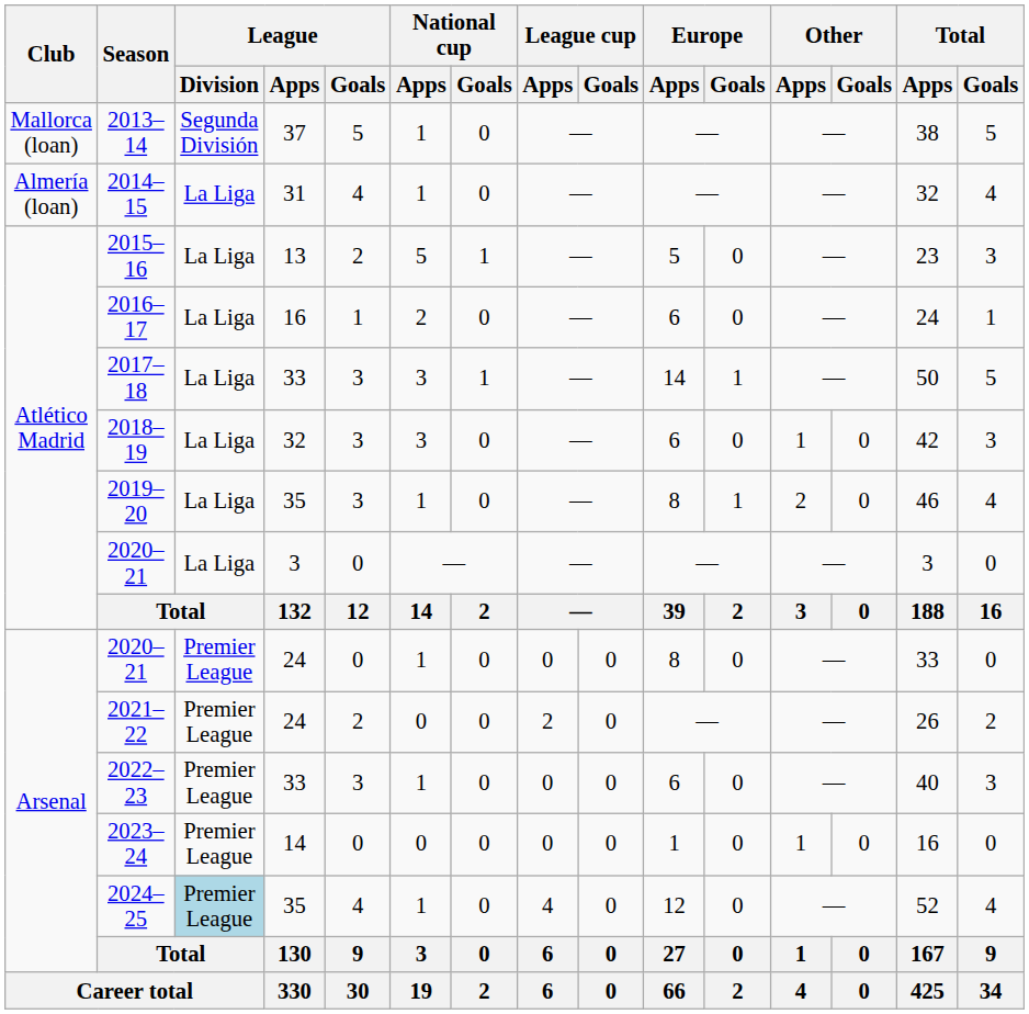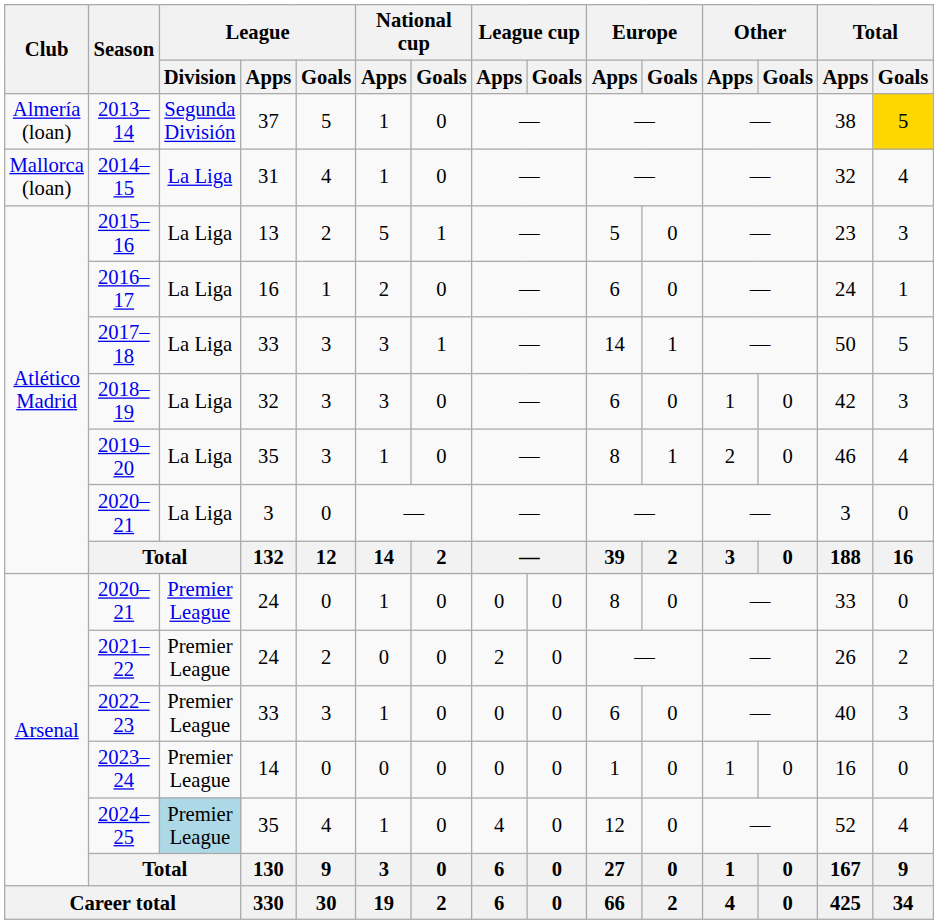 <table class="wikitable" style="text-align: center;">
 <tr>
 <th rowspan="2">Club</th>
 <th rowspan="2">Season</th>
 <th colspan="3">League</th>
 <th colspan="2">National cup</th>
 <th colspan="2">League cup</th>
 <th colspan="2">Europe</th>
 <th colspan="2">Other</th>
 <th colspan="2">Total</th>
 </tr>
 <tr>
 <th>Division</th>
 <th>Apps</th>
 <th>Goals</th>
 <th>Apps</th>
 <th>Goals</th>
 <th>Apps</th>
 <th>Goals</th>
 <th>Apps</th>
 <th>Goals</th>
 <th>Apps</th>
 <th>Goals</th>
 <th>Apps</th>
 <th>Goals</th>
 </tr>
 <tr>
-<td><a href='#'>Mallorca</a> (loan)</td>
+<td><a href='#'>Almería</a> (loan)</td>
 <td><a href='#'>2013–14</a></td>
 <td><a href='#'>Segunda División</a></td>
 <td>37</td>
 <td>5</td>
 <td>1</td>
 <td>0</td>
 <td colspan="2">—</td>
 <td colspan="2">—</td>
 <td colspan="2">—</td>
 <td>38</td>
-<td>5</td>
+<td style="background: gold;">5</td>
 </tr>
 <tr>
-<td><a href='#'>Almería</a> (loan)</td>
+<td><a href='#'>Mallorca</a> (loan)</td>
 <td><a href='#'>2014–15</a></td>
 <td><a href='#'>La Liga</a></td>
 <td>31</td>
 <td>4</td>
 <td>1</td>
 <td>0</td>
 <td colspan="2">—</td>
 <td colspan="2">—</td>
 <td colspan="2">—</td>
 <td>32</td>
 <td>4</td>
 </tr>
 <tr>
 <td rowspan="7"><a href='#'>Atlético Madrid</a></td>
 <td><a href='#'>2015–16</a></td>
 <td>La Liga</td>
 <td>13</td>
 <td>2</td>
 <td>5</td>
 <td>1</td>
 <td colspan="2">—</td>
 <td>5</td>
 <td>0</td>
 <td colspan="2">—</td>
 <td>23</td>
 <td>3</td>
 </tr>
 <tr>
 <td><a href='#'>2016–17</a></td>
 <td>La Liga</td>
 <td>16</td>
 <td>1</td>
 <td>2</td>
 <td>0</td>
 <td colspan="2">—</td>
 <td>6</td>
 <td>0</td>
 <td colspan="2">—</td>
 <td>24</td>
 <td>1</td>
 </tr>
 <tr>
 <td><a href='#'>2017–18</a></td>
 <td>La Liga</td>
 <td>33</td>
 <td>3</td>
 <td>3</td>
 <td>1</td>
 <td colspan="2">—</td>
 <td>14</td>
 <td>1</td>
 <td colspan="2">—</td>
 <td>50</td>
 <td>5</td>
 </tr>
 <tr>
 <td><a href='#'>2018–19</a></td>
 <td>La Liga</td>
 <td>32</td>
 <td>3</td>
 <td>3</td>
 <td>0</td>
 <td colspan="2">—</td>
 <td>6</td>
 <td>0</td>
 <td>1</td>
 <td>0</td>
 <td>42</td>
 <td>3</td>
 </tr>
 <tr>
 <td><a href='#'>2019–20</a></td>
 <td>La Liga</td>
 <td>35</td>
 <td>3</td>
 <td>1</td>
 <td>0</td>
 <td colspan="2">—</td>
 <td>8</td>
 <td>1</td>
 <td>2</td>
 <td>0</td>
 <td>46</td>
 <td>4</td>
 </tr>
 <tr>
 <td><a href='#'>2020–21</a></td>
 <td>La Liga</td>
 <td>3</td>
 <td>0</td>
 <td colspan="2">—</td>
 <td colspan="2">—</td>
 <td colspan="2">—</td>
 <td colspan="2">—</td>
 <td>3</td>
 <td>0</td>
 </tr>
 <tr>
 <th colspan="2">Total</th>
 <th>132</th>
 <th>12</th>
 <th>14</th>
 <th>2</th>
 <th colspan="2">—</th>
 <th>39</th>
 <th>2</th>
 <th>3</th>
 <th>0</th>
 <th>188</th>
 <th>16</th>
 </tr>
 <tr>
 <td rowspan="6"><a href='#'>Arsenal</a></td>
 <td><a href='#'>2020–21</a></td>
 <td><a href='#'>Premier League</a></td>
 <td>24</td>
 <td>0</td>
 <td>1</td>
 <td>0</td>
 <td>0</td>
 <td>0</td>
 <td>8</td>
 <td>0</td>
 <td colspan="2">—</td>
 <td>33</td>
 <td>0</td>
 </tr>
 <tr>
 <td><a href='#'>2021–22</a></td>
 <td>Premier League</td>
 <td>24</td>
 <td>2</td>
 <td>0</td>
 <td>0</td>
 <td>2</td>
 <td>0</td>
 <td colspan="2">—</td>
 <td colspan="2">—</td>
 <td>26</td>
 <td>2</td>
 </tr>
 <tr>
 <td><a href='#'>2022–23</a></td>
 <td>Premier League</td>
 <td>33</td>
 <td>3</td>
 <td>1</td>
 <td>0</td>
 <td>0</td>
 <td>0</td>
 <td>6</td>
 <td>0</td>
 <td colspan="2">—</td>
 <td>40</td>
 <td>3</td>
 </tr>
 <tr>
 <td><a href='#'>2023–24</a></td>
 <td>Premier League</td>
 <td>14</td>
 <td>0</td>
 <td>0</td>
 <td>0</td>
 <td>0</td>
 <td>0</td>
 <td>1</td>
 <td>0</td>
 <td>1</td>
 <td>0</td>
 <td>16</td>
 <td>0</td>
 </tr>
 <tr>
 <td><a href='#'>2024–25</a></td>
 <td style="background: lightblue;">Premier League</td>
 <td>35</td>
 <td>4</td>
 <td>1</td>
 <td>0</td>
 <td>4</td>
 <td>0</td>
 <td>12</td>
 <td>0</td>
 <td colspan="2">—</td>
 <td>52</td>
 <td>4</td>
 </tr>
 <tr>
 <th colspan="2">Total</th>
 <th>130</th>
 <th>9</th>
 <th>3</th>
 <th>0</th>
 <th>6</th>
 <th>0</th>
 <th>27</th>
 <th>0</th>
 <th>1</th>
 <th>0</th>
 <th>167</th>
 <th>9</th>
 </tr>
 <tr>
 <th colspan="3">Career total</th>
 <th>330</th>
 <th>30</th>
 <th>19</th>
 <th>2</th>
 <th>6</th>
 <th>0</th>
 <th>66</th>
 <th>2</th>
 <th>4</th>
 <th>0</th>
 <th>425</th>
 <th>34</th>
 </tr>
 </table>
